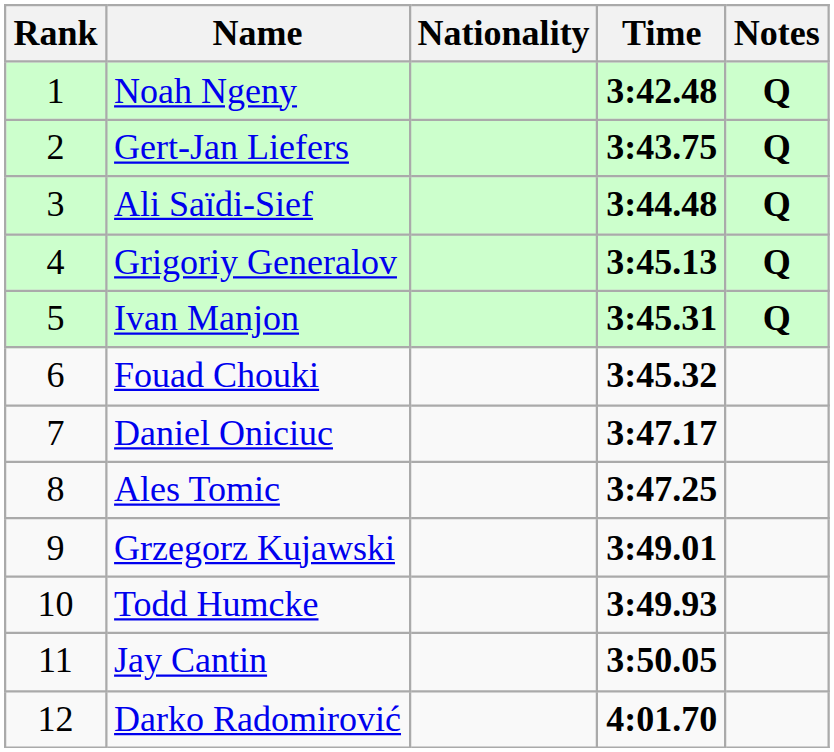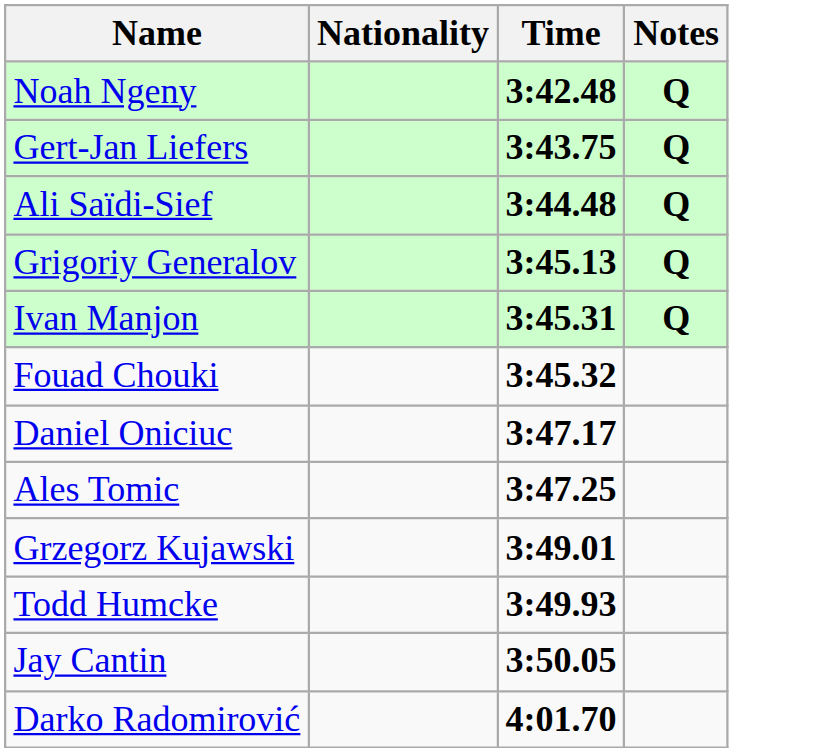 <table class="wikitable sortable" style="text-align:center">
 <tr>
-<th>Rank</th>
 <th>Name</th>
 <th>Nationality</th>
 <th>Time</th>
 <th>Notes</th>
 </tr>
 <tr bgcolor=ccffcc>
-<td>1</td>
 <td align=left><a href='#'>Noah Ngeny</a></td>
 <td align=left></td>
 <td><strong>3:42.48</strong></td>
 <td><strong>Q</strong></td>
 </tr>
 <tr bgcolor=ccffcc>
-<td>2</td>
 <td align=left><a href='#'>Gert-Jan Liefers</a></td>
 <td align=left></td>
 <td><strong>3:43.75</strong></td>
 <td><strong>Q</strong></td>
 </tr>
 <tr bgcolor=ccffcc>
-<td>3</td>
 <td align=left><a href='#'>Ali Saïdi-Sief</a></td>
 <td align=left></td>
 <td><strong>3:44.48</strong></td>
 <td><strong>Q</strong></td>
 </tr>
 <tr bgcolor=ccffcc>
-<td>4</td>
 <td align=left><a href='#'>Grigoriy Generalov</a></td>
 <td align=left></td>
 <td><strong>3:45.13</strong></td>
 <td><strong>Q</strong></td>
 </tr>
 <tr bgcolor=ccffcc>
-<td>5</td>
 <td align=left><a href='#'>Ivan Manjon</a></td>
 <td align=left></td>
 <td><strong>3:45.31</strong></td>
 <td><strong>Q</strong></td>
 </tr>
 <tr>
-<td>6</td>
 <td align=left><a href='#'>Fouad Chouki</a></td>
 <td align=left></td>
 <td><strong>3:45.32</strong></td>
 <td></td>
 </tr>
 <tr>
-<td>7</td>
 <td align=left><a href='#'>Daniel Oniciuc</a></td>
 <td align=left></td>
 <td><strong>3:47.17</strong></td>
 <td></td>
 </tr>
 <tr>
-<td>8</td>
 <td align=left><a href='#'>Ales Tomic</a></td>
 <td align=left></td>
 <td><strong>3:47.25</strong></td>
 <td></td>
 </tr>
 <tr>
-<td>9</td>
 <td align=left><a href='#'>Grzegorz Kujawski</a></td>
 <td align=left></td>
 <td><strong>3:49.01</strong></td>
 <td></td>
 </tr>
 <tr>
-<td>10</td>
 <td align=left><a href='#'>Todd Humcke</a></td>
 <td align=left></td>
 <td><strong>3:49.93</strong></td>
 <td></td>
 </tr>
 <tr>
-<td>11</td>
 <td align=left><a href='#'>Jay Cantin</a></td>
 <td align=left></td>
 <td><strong>3:50.05</strong></td>
 <td></td>
 </tr>
 <tr>
-<td>12</td>
 <td align=left><a href='#'>Darko Radomirović</a></td>
 <td align=left></td>
 <td><strong>4:01.70</strong></td>
 <td></td>
 </tr>
 </table>
